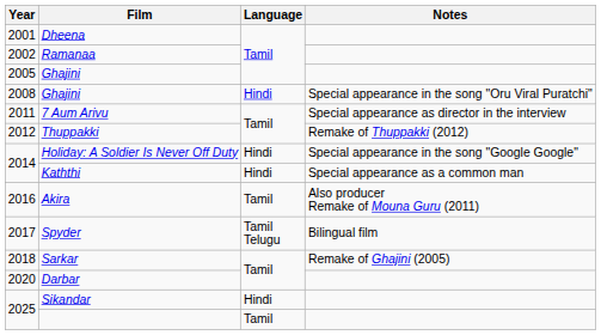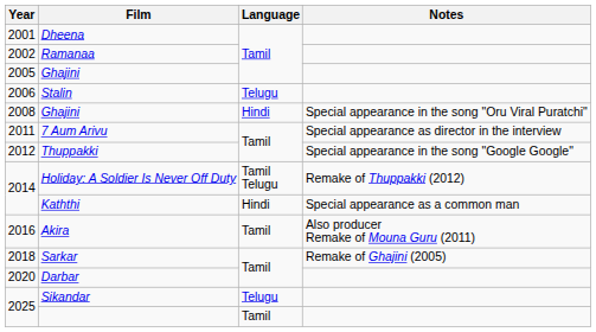 <table class="wikitable sortable">
 <tr>
 <th>Year</th>
 <th>Film</th>
 <th>Language</th>
 <th class="unsortable">Notes</th>
 </tr>
 <tr>
 <td style="text-align:center;">2001</td>
 <td><em><a href='#'>Dheena</a></em></td>
 <td rowspan="3"><a href='#'>Tamil</a></td>
 <td></td>
 </tr>
 <tr>
 <td style="text-align:center;">2002</td>
 <td><em><a href='#'>Ramanaa</a></em></td>
 <td></td>
 </tr>
 <tr>
 <td style="text-align:center;">2005</td>
 <td><em><a href='#'>Ghajini</a></em></td>
 <td></td>
 </tr>
 <tr>
+<td style="text-align:center;">2006</td>
+<td><em><a href='#'>Stalin</a></em></td>
+<td><a href='#'>Telugu</a></td>
+<td></td>
+</tr>
+<tr>
 <td style="text-align:center;">2008</td>
 <td><em><a href='#'>Ghajini</a></em></td>
 <td><a href='#'>Hindi</a></td>
 <td>Special appearance in the song "Oru Viral Puratchi"</td>
 </tr>
 <tr>
 <td style="text-align:center;">2011</td>
 <td><em><a href='#'>7 Aum Arivu</a></em></td>
 <td rowspan="2">Tamil</td>
 <td>Special appearance as director in the interview</td>
 </tr>
 <tr>
 <td style="text-align:center;">2012</td>
 <td><em><a href='#'>Thuppakki</a></em></td>
-<td>Remake of <em><a href='#'>Thuppakki</a></em> (2012)</td>
+<td>Special appearance in the song "Google Google"</td>
 </tr>
 <tr>
 <td style="text-align:center;" rowspan="2">2014</td>
 <td><em><a href='#'>Holiday: A Soldier Is Never Off Duty</a></em></td>
-<td>Hindi</td>
-<td>Special appearance in the song "Google Google"</td>
+<td>Tamil<br>Telugu</td>
+<td>Remake of <em><a href='#'>Thuppakki</a></em> (2012)</td>
 </tr>
 <tr>
 <td><em><a href='#'>Kaththi</a></em></td>
 <td>Hindi</td>
 <td>Special appearance as a common man</td>
 </tr>
 <tr>
 <td style="text-align:center;">2016</td>
 <td><em><a href='#'>Akira</a></em></td>
 <td>Tamil</td>
 <td>Also producer<br>Remake of <em><a href='#'>Mouna Guru</a></em> (2011)</td>
-</tr>
-<tr>
-<td style="text-align:center;">2017</td>
-<td><em><a href='#'>Spyder</a></em></td>
-<td>Tamil<br>Telugu</td>
-<td>Bilingual film</td>
 </tr>
 <tr>
 <td style="text-align:center;">2018</td>
 <td><em><a href='#'>Sarkar</a></em></td>
 <td rowspan="2">Tamil</td>
 <td>Remake of <em><a href='#'>Ghajini</a></em> (2005)</td>
 </tr>
 <tr>
 <td style="text-align:center;">2020</td>
 <td><em><a href='#'>Darbar</a></em></td>
 <td></td>
 </tr>
 <tr>
 <td rowspan="2" style="text-align:center;">2025</td>
 <td><em><a href='#'>Sikandar</a></em></td>
-<td>Hindi</td>
+<td><a href='#'>Telugu</a></td>
 <td></td>
 </tr>
 <tr>
 <td></td>
 <td>Tamil</td>
 <td></td>
 </tr>
 </table>
